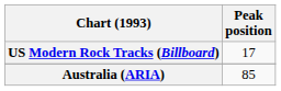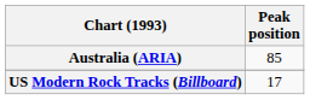 <table class="wikitable sortable plainrowheaders">
 <tr>
 <th>Chart (1993)</th>
 <th>Peak<br>position</th>
 </tr>
 <tr>
-<th scope="row">US <a href='#'>Modern Rock Tracks</a> (<em><a href='#'>Billboard</a></em>)</th>
-<td align=center>17</td>
+<th scope="row">Australia (<a href='#'>ARIA</a>)</th>
+<td align=center>85</td>
 </tr>
 <tr>
 </tr>
 <tr>
-<th scope="row">Australia (<a href='#'>ARIA</a>)</th>
-<td align=center>85</td>
+<th scope="row">US <a href='#'>Modern Rock Tracks</a> (<em><a href='#'>Billboard</a></em>)</th>
+<td align=center>17</td>
 </tr>
 </table>
